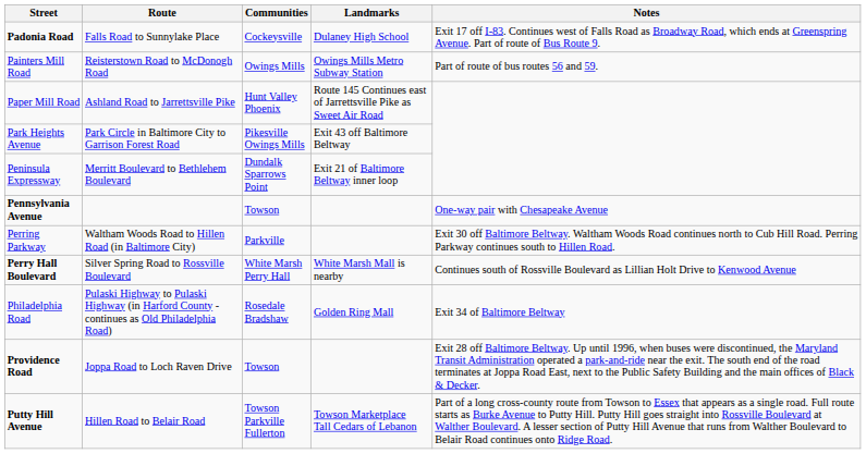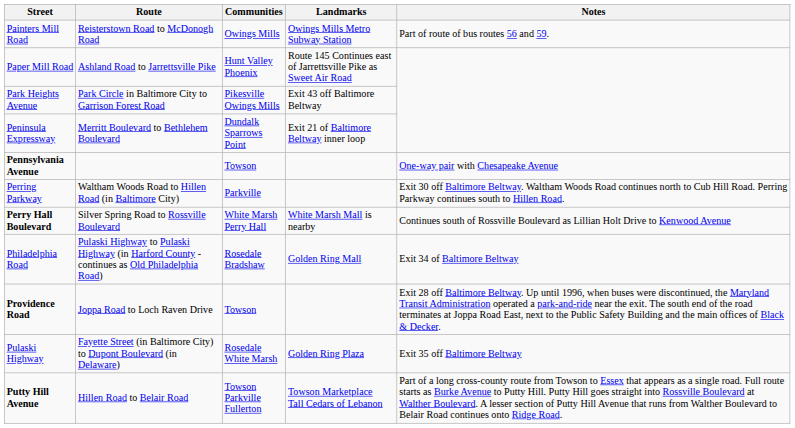 <table class="wikitable">
 <tr>
 <th>Street</th>
 <th>Route</th>
 <th>Communities</th>
 <th>Landmarks</th>
 <th>Notes</th>
-</tr>
-<tr>
-<td><strong>Padonia Road</strong></td>
-<td><a href='#'>Falls Road</a> to Sunnylake Place</td>
-<td><a href='#'>Cockeysville</a></td>
-<td><a href='#'>Dulaney High School</a></td>
-<td>Exit 17 off <a href='#'>I-83</a>. Continues west of Falls Road as <a href='#'>Broadway Road</a>, which ends at <a href='#'>Greenspring Avenue</a>. Part of route of <a href='#'>Bus Route 9</a>.</td>
 </tr>
 <tr>
 <td><a href='#'>Painters Mill Road</a></td>
 <td><a href='#'>Reisterstown Road</a> to <a href='#'>McDonogh Road</a></td>
 <td><a href='#'>Owings Mills</a></td>
 <td><a href='#'>Owings Mills Metro Subway Station</a></td>
 <td>Part of route of bus routes <a href='#'>56</a> and <a href='#'>59</a>.</td>
 </tr>
 <tr>
 <td><a href='#'>Paper Mill Road</a></td>
 <td><a href='#'>Ashland Road</a> to <a href='#'>Jarrettsville Pike</a></td>
 <td><a href='#'>Hunt Valley</a><br><a href='#'>Phoenix</a></td>
 <td>Route 145 Continues east of Jarrettsville Pike as <a href='#'>Sweet Air Road</a></td>
 </tr>
 <tr>
 <td><a href='#'>Park Heights Avenue</a></td>
 <td><a href='#'>Park Circle</a> in Baltimore City to <a href='#'>Garrison Forest Road</a></td>
 <td><a href='#'>Pikesville</a><br><a href='#'>Owings Mills</a></td>
 <td>Exit 43 off Baltimore Beltway</td>
 </tr>
 <tr>
 <td><a href='#'>Peninsula Expressway</a></td>
 <td><a href='#'>Merritt Boulevard</a> to <a href='#'>Bethlehem Boulevard</a></td>
 <td><a href='#'>Dundalk</a><br><a href='#'>Sparrows Point</a></td>
 <td>Exit 21 of <a href='#'>Baltimore Beltway</a> inner loop</td>
 </tr>
 <tr>
 <td><strong>Pennsylvania Avenue</strong></td>
 <td></td>
 <td><a href='#'>Towson</a></td>
 <td></td>
 <td><a href='#'>One-way pair</a> with <a href='#'>Chesapeake Avenue</a></td>
 </tr>
 <tr>
 <td><a href='#'>Perring Parkway</a></td>
 <td>Waltham Woods Road to <a href='#'>Hillen Road</a> (in <a href='#'>Baltimore</a> City)</td>
 <td><a href='#'>Parkville</a></td>
 <td></td>
 <td>Exit 30 off <a href='#'>Baltimore Beltway</a>. Waltham Woods Road continues north to Cub Hill Road. Perring Parkway continues south to <a href='#'>Hillen Road</a>.</td>
 </tr>
 <tr>
 <td><strong>Perry Hall Boulevard</strong></td>
 <td>Silver Spring Road to <a href='#'>Rossville Boulevard</a></td>
 <td><a href='#'>White Marsh</a><br><a href='#'>Perry Hall</a></td>
 <td><a href='#'>White Marsh Mall</a> is nearby</td>
 <td>Continues south of Rossville Boulevard as Lillian Holt Drive to <a href='#'>Kenwood Avenue</a></td>
 </tr>
 <tr>
 <td><a href='#'>Philadelphia Road</a></td>
 <td><a href='#'>Pulaski Highway</a> to <a href='#'>Pulaski Highway</a> (in <a href='#'>Harford County</a> - continues as <a href='#'>Old Philadelphia Road</a>)</td>
 <td><a href='#'>Rosedale</a><br><a href='#'>Bradshaw</a></td>
 <td><a href='#'>Golden Ring Mall</a></td>
 <td>Exit 34 of <a href='#'>Baltimore Beltway</a></td>
 </tr>
 <tr>
 <td><strong>Providence Road</strong></td>
 <td><a href='#'>Joppa Road</a> to Loch Raven Drive</td>
 <td><a href='#'>Towson</a></td>
 <td></td>
 <td>Exit 28 off <a href='#'>Baltimore Beltway</a>. Up until 1996, when buses were discontinued, the <a href='#'>Maryland Transit Administration</a> operated a <a href='#'>park-and-ride</a> near the exit. The south end of the road terminates at Joppa Road East, next to the Public Safety Building and the main offices of <a href='#'>Black & Decker</a>.</td>
 </tr>
 <tr>
+<td><a href='#'>Pulaski Highway</a></td>
+<td><a href='#'>Fayette Street</a> (in Baltimore City) to <a href='#'>Dupont Boulevard</a> (in <a href='#'>Delaware</a>)</td>
+<td><a href='#'>Rosedale</a><br><a href='#'>White Marsh</a></td>
+<td><a href='#'>Golden Ring Plaza</a></td>
+<td>Exit 35 off <a href='#'>Baltimore Beltway</a></td>
+</tr>
+<tr>
 <td><strong>Putty Hill Avenue</strong></td>
 <td><a href='#'>Hillen Road</a> to <a href='#'>Belair Road</a></td>
 <td><a href='#'>Towson</a><br><a href='#'>Parkville</a><br><a href='#'>Fullerton</a></td>
 <td><a href='#'>Towson Marketplace</a><br><a href='#'>Tall Cedars of Lebanon</a></td>
 <td>Part of a long cross-county route from Towson to <a href='#'>Essex</a> that appears as a single road. Full route starts as <a href='#'>Burke Avenue</a> to Putty Hill. Putty Hill goes straight into <a href='#'>Rossville Boulevard</a> at <a href='#'>Walther Boulevard</a>. A lesser section of Putty Hill Avenue that runs from Walther Boulevard to Belair Road continues onto <a href='#'>Ridge Road</a>.</td>
 </tr>
 </table>
